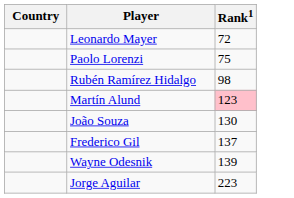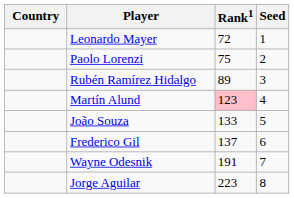 <table class="sortable wikitable">
 <tr>
 <th width="70">Country</th>
 <th width="175">Player</th>
 <th>Rank<sup>1</sup></th>
+<th>Seed</th>
 </tr>
 <tr>
 <td></td>
 <td><a href='#'>Leonardo Mayer</a></td>
 <td>72</td>
+<td>1</td>
 </tr>
 <tr>
 <td></td>
 <td><a href='#'>Paolo Lorenzi</a></td>
 <td>75</td>
+<td>2</td>
 </tr>
 <tr>
 <td></td>
 <td><a href='#'>Rubén Ramírez Hidalgo</a></td>
-<td>98</td>
+<td>89</td>
+<td>3</td>
 </tr>
 <tr>
 <td></td>
 <td><a href='#'>Martín Alund</a></td>
 <td style="background: pink;">123</td>
+<td>4</td>
 </tr>
 <tr>
 <td></td>
 <td><a href='#'>João Souza</a></td>
-<td>130</td>
+<td>133</td>
+<td>5</td>
 </tr>
 <tr>
 <td></td>
 <td><a href='#'>Frederico Gil</a></td>
 <td>137</td>
+<td>6</td>
 </tr>
 <tr>
 <td></td>
 <td><a href='#'>Wayne Odesnik</a></td>
-<td>139</td>
+<td>191</td>
+<td>7</td>
 </tr>
 <tr>
 <td></td>
 <td><a href='#'>Jorge Aguilar</a></td>
 <td>223</td>
+<td>8</td>
 </tr>
 </table>
